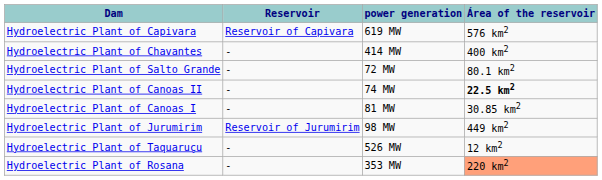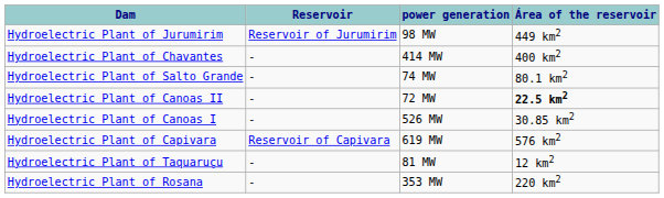 <table class="wikitable">
 <tr>
 <th style="background: #99CCCC; color:#000080" height="17">Dam</th>
 <th style="background: #99CCCC; color:#000080" height="17">Reservoir</th>
 <th style="background: #99CCCC; color:#000080" height="17">power generation </th>
 <th style="background: #99CCCC; color:#000080" height="17">Área of the reservoir</th>
 </tr>
 <tr>
-<td><a href='#'>Hydroelectric Plant of Capivara</a></td>
-<td><a href='#'>Reservoir of Capivara</a></td>
-<td>619 MW</td>
-<td>576 km<sup>2</sup></td>
+<td><a href='#'>Hydroelectric Plant of Jurumirim</a></td>
+<td><a href='#'>Reservoir of Jurumirim</a></td>
+<td>98 MW</td>
+<td>449 km<sup>2</sup></td>
 </tr>
 <tr>
 <td><a href='#'>Hydroelectric Plant of Chavantes</a></td>
 <td>-</td>
 <td>414 MW</td>
 <td>400 km<sup>2</sup></td>
 </tr>
 <tr>
 <td><a href='#'>Hydroelectric Plant of Salto Grande</a></td>
 <td>-</td>
-<td>72 MW</td>
+<td>74 MW</td>
 <td>80.1 km<sup>2</sup></td>
 </tr>
 <tr>
 <td><a href='#'>Hydroelectric Plant of Canoas II</a></td>
 <td>-</td>
-<td>74 MW</td>
+<td>72 MW</td>
 <td><strong>22.5 km<sup>2</sup></strong></td>
 </tr>
 <tr>
 <td><a href='#'>Hydroelectric Plant of Canoas I</a></td>
 <td>-</td>
-<td>81 MW</td>
+<td>526 MW</td>
 <td>30.85 km<sup>2</sup></td>
 </tr>
 <tr>
-<td><a href='#'>Hydroelectric Plant of Jurumirim</a></td>
-<td><a href='#'>Reservoir of Jurumirim</a></td>
-<td>98 MW</td>
-<td>449 km<sup>2</sup></td>
+<td><a href='#'>Hydroelectric Plant of Capivara</a></td>
+<td><a href='#'>Reservoir of Capivara</a></td>
+<td>619 MW</td>
+<td>576 km<sup>2</sup></td>
 </tr>
 <tr>
 <td><a href='#'>Hydroelectric Plant of Taquaruçu</a></td>
 <td>-</td>
-<td>526 MW</td>
+<td>81 MW</td>
 <td>12 km<sup>2</sup></td>
 </tr>
 <tr>
 <td><a href='#'>Hydroelectric Plant of Rosana</a></td>
 <td>-</td>
 <td>353 MW</td>
-<td style="background: lightsalmon;">220 km<sup>2</sup></td>
+<td>220 km<sup>2</sup></td>
 </tr>
 </table>
